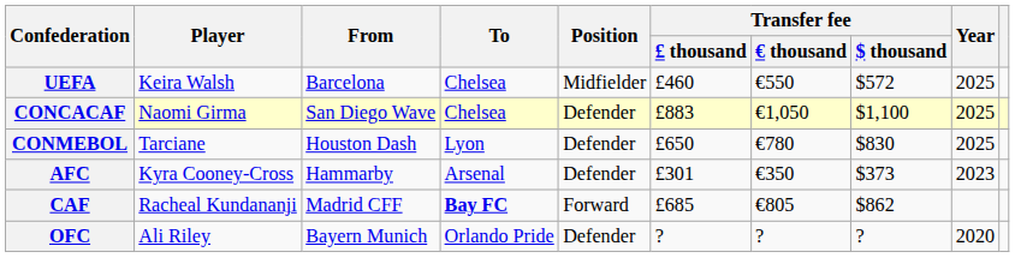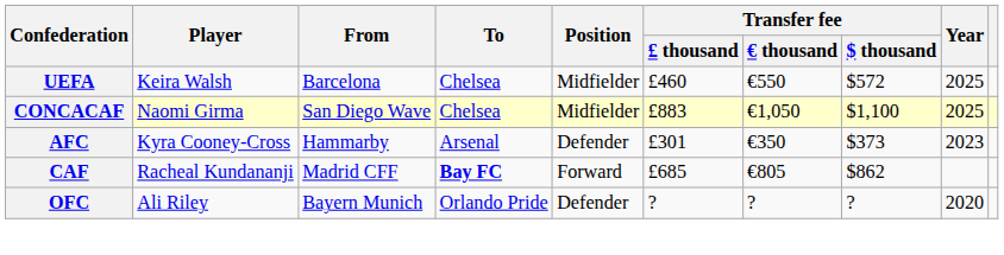 <table class="wikitable sortable">
 <tr>
 <th rowspan="2">Confederation</th>
 <th rowspan="2">Player</th>
 <th rowspan="2">From</th>
 <th rowspan="2">To</th>
 <th rowspan="2">Position</th>
 <th colspan="3">Transfer fee</th>
 <th rowspan="2">Year</th>
 <th rowspan="2"></th>
 </tr>
 <tr>
 <th scope="row"><a href='#'>£</a> thousand</th>
 <th scope="row"><a href='#'>€</a> thousand</th>
 <th><a href='#'>$</a> thousand</th>
 </tr>
 <tr>
 <th scope="row"><a href='#'>UEFA</a></th>
 <td> <a href='#'>Keira Walsh</a></td>
 <td> <a href='#'>Barcelona</a></td>
 <td> <a href='#'>Chelsea</a></td>
 <td>Midfielder</td>
 <td>£460</td>
 <td>€550</td>
 <td>$572</td>
 <td>2025</td>
 <td style="text-align:center;"></td>
 </tr>
 <tr style="background:#ffc;">
 <th scope="row"><a href='#'>CONCACAF</a></th>
 <td> <a href='#'>Naomi Girma</a></td>
 <td> <a href='#'>San Diego Wave</a></td>
 <td> <a href='#'>Chelsea</a></td>
-<td>Defender</td>
+<td>Midfielder</td>
 <td>£883</td>
 <td>€1,050</td>
 <td>$1,100</td>
-<td>2025</td>
-<td style="text-align:center;"></td>
-</tr>
-<tr>
-<th scope="row"><a href='#'>CONMEBOL</a></th>
-<td> <a href='#'>Tarciane</a></td>
-<td> <a href='#'>Houston Dash</a></td>
-<td> <a href='#'>Lyon</a></td>
-<td>Defender</td>
-<td>£650</td>
-<td>€780</td>
-<td>$830</td>
 <td>2025</td>
 <td style="text-align:center;"></td>
 </tr>
 <tr>
 <th scope="row"><a href='#'>AFC</a></th>
 <td> <a href='#'>Kyra Cooney-Cross</a></td>
 <td> <a href='#'>Hammarby</a></td>
 <td> <a href='#'>Arsenal</a></td>
 <td>Defender</td>
 <td>£301</td>
 <td>€350</td>
 <td>$373</td>
 <td>2023</td>
 <td style="text-align:center;"></td>
 </tr>
 <tr>
 <th scope="row"><a href='#'>CAF</a></th>
 <td> <a href='#'>Racheal Kundananji</a> <a href='#'></a></td>
 <td> <a href='#'>Madrid CFF</a></td>
 <td><strong> <a href='#'>Bay FC</a></strong></td>
 <td>Forward</td>
 <td>£685</td>
 <td>€805</td>
 <td>$862</td>
 <td></td>
 <td style="text-align:center;"></td>
 </tr>
 <tr>
 <th scope="row"><a href='#'>OFC</a></th>
 <td> <a href='#'>Ali Riley</a> <a href='#'></a></td>
 <td> <a href='#'>Bayern Munich</a></td>
 <td> <a href='#'>Orlando Pride</a></td>
 <td>Defender</td>
 <td>?</td>
 <td>?</td>
 <td>?</td>
 <td>2020</td>
 <td style="text-align:center;"></td>
 </tr>
 </table>
